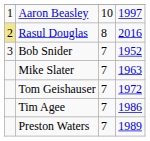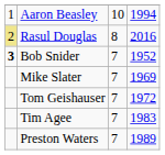 <table class="wikitable">
 <tr>
 </tr>
 <tr>
 <td>1</td>
 <td><a href='#'>Aaron Beasley</a></td>
 <td>10</td>
-<td><a href='#'>1997</a></td>
+<td><a href='#'>1994</a></td>
 </tr>
 <tr>
 <td style="background: khaki;">2</td>
 <td><a href='#'>Rasul Douglas</a></td>
 <td>8</td>
 <td><a href='#'>2016</a></td>
 </tr>
 <tr>
-<td>3</td>
+<td><strong>3</strong></td>
 <td>Bob Snider</td>
 <td>7</td>
 <td><a href='#'>1952</a></td>
 </tr>
 <tr>
 <td></td>
 <td>Mike Slater</td>
 <td>7</td>
-<td><a href='#'>1963</a></td>
+<td><a href='#'>1969</a></td>
 </tr>
 <tr>
 <td></td>
 <td>Tom Geishauser</td>
 <td>7</td>
 <td><a href='#'>1972</a></td>
 </tr>
 <tr>
 <td></td>
 <td>Tim Agee</td>
 <td>7</td>
-<td><a href='#'>1986</a></td>
+<td><a href='#'>1983</a></td>
 </tr>
 <tr>
 <td></td>
 <td>Preston Waters</td>
 <td>7</td>
 <td><a href='#'>1989</a></td>
 </tr>
 </table>
